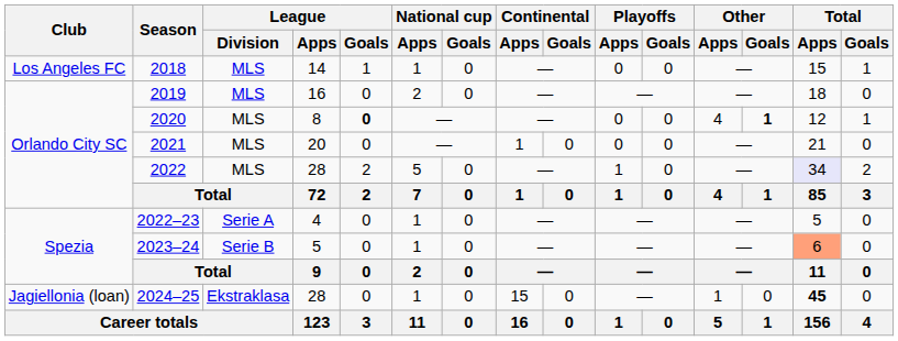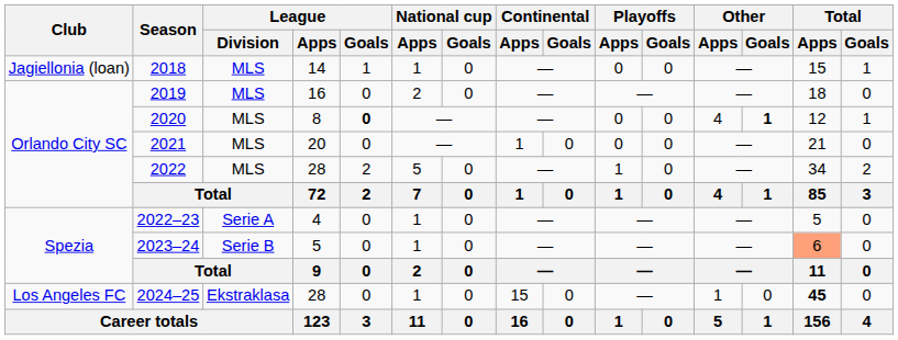 <table class="wikitable" style="text-align:center;">
 <tr>
 <th rowspan="2">Club</th>
 <th rowspan="2">Season</th>
 <th colspan="3">League</th>
 <th colspan="2">National cup</th>
 <th colspan="2">Continental</th>
 <th colspan="2">Playoffs</th>
 <th colspan="2">Other</th>
 <th colspan="2">Total</th>
 </tr>
 <tr>
 <th>Division</th>
 <th>Apps</th>
 <th>Goals</th>
 <th>Apps</th>
 <th>Goals</th>
 <th>Apps</th>
 <th>Goals</th>
 <th>Apps</th>
 <th>Goals</th>
 <th>Apps</th>
 <th>Goals</th>
 <th>Apps</th>
 <th>Goals</th>
 </tr>
 <tr>
-<td><a href='#'>Los Angeles FC</a></td>
+<td><a href='#'>Jagiellonia</a> (loan)</td>
 <td><a href='#'>2018</a></td>
 <td><a href='#'>MLS</a></td>
 <td>14</td>
 <td>1</td>
 <td>1</td>
 <td>0</td>
 <td colspan="2">—</td>
 <td>0</td>
 <td>0</td>
 <td colspan="2">—</td>
 <td>15</td>
 <td>1</td>
 </tr>
 <tr>
 <td rowspan="5"><a href='#'>Orlando City SC</a></td>
 <td><a href='#'>2019</a></td>
 <td><a href='#'>MLS</a></td>
 <td>16</td>
 <td>0</td>
 <td>2</td>
 <td>0</td>
 <td colspan="2">—</td>
 <td colspan="2">—</td>
 <td colspan="2">—</td>
 <td>18</td>
 <td>0</td>
 </tr>
 <tr>
 <td><a href='#'>2020</a></td>
 <td>MLS</td>
 <td>8</td>
 <td><strong>0</strong></td>
 <td colspan="2">—</td>
 <td colspan="2">—</td>
 <td>0</td>
 <td>0</td>
 <td>4</td>
 <td><strong>1</strong></td>
 <td>12</td>
 <td>1</td>
 </tr>
 <tr>
 <td><a href='#'>2021</a></td>
 <td>MLS</td>
 <td>20</td>
 <td>0</td>
 <td colspan="2">—</td>
 <td>1</td>
 <td>0</td>
 <td>0</td>
 <td>0</td>
 <td colspan="2">—</td>
 <td>21</td>
 <td>0</td>
 </tr>
 <tr>
 <td><a href='#'>2022</a></td>
 <td>MLS</td>
 <td>28</td>
 <td>2</td>
 <td>5</td>
 <td>0</td>
 <td colspan="2">—</td>
 <td>1</td>
 <td>0</td>
 <td colspan="2">—</td>
-<td style="background: lavender;">34</td>
+<td>34</td>
 <td>2</td>
 </tr>
 <tr>
 <th colspan="2">Total</th>
 <th>72</th>
 <th>2</th>
 <th>7</th>
 <th>0</th>
 <th>1</th>
 <th>0</th>
 <th>1</th>
 <th>0</th>
 <th>4</th>
 <th>1</th>
 <th>85</th>
 <th>3</th>
 </tr>
 <tr>
 <td rowspan="3"><a href='#'>Spezia</a></td>
 <td><a href='#'>2022–23</a></td>
 <td><a href='#'>Serie A</a></td>
 <td>4</td>
 <td>0</td>
 <td>1</td>
 <td>0</td>
 <td colspan="2">—</td>
 <td colspan="2">—</td>
 <td colspan="2">—</td>
 <td>5</td>
 <td>0</td>
 </tr>
 <tr>
 <td><a href='#'>2023–24</a></td>
 <td><a href='#'>Serie B</a></td>
 <td>5</td>
 <td>0</td>
 <td>1</td>
 <td>0</td>
 <td colspan="2">—</td>
 <td colspan="2">—</td>
 <td colspan="2">—</td>
 <td style="background: lightsalmon;">6</td>
 <td>0</td>
 </tr>
 <tr>
 <th colspan="2">Total</th>
 <th>9</th>
 <th>0</th>
 <th>2</th>
 <th>0</th>
 <th colspan="2">—</th>
 <th colspan="2">—</th>
 <th colspan="2">—</th>
 <th>11</th>
 <th>0</th>
 </tr>
 <tr>
-<td><a href='#'>Jagiellonia</a> (loan)</td>
+<td><a href='#'>Los Angeles FC</a></td>
 <td><a href='#'>2024–25</a></td>
 <td><a href='#'>Ekstraklasa</a></td>
 <td>28</td>
 <td>0</td>
 <td>1</td>
 <td>0</td>
 <td>15</td>
 <td>0</td>
 <td colspan="2">—</td>
 <td>1</td>
 <td>0</td>
 <td><strong>45</strong></td>
 <td>0</td>
 </tr>
 <tr>
 <th colspan="3">Career totals</th>
 <th>123</th>
 <th>3</th>
 <th>11</th>
 <th>0</th>
 <th>16</th>
 <th>0</th>
 <th>1</th>
 <th>0</th>
 <th>5</th>
 <th>1</th>
 <th>156</th>
 <th>4</th>
 </tr>
 </table>
